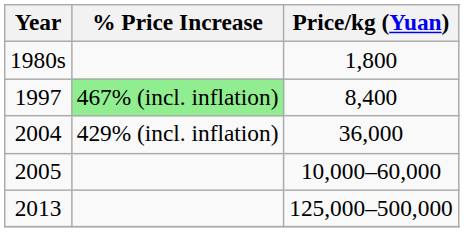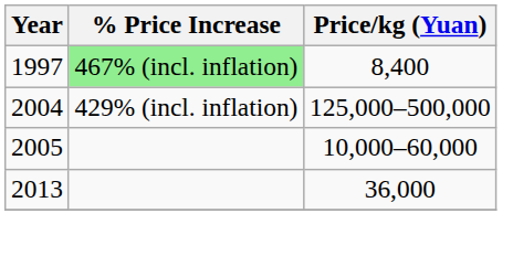 <table class="wikitable" style="text-align:center">
 <tr>
 <th>Year</th>
 <th>% Price Increase</th>
 <th>Price/kg (<a href='#'>Yuan</a>)</th>
-</tr>
-<tr>
-<td>1980s</td>
-<td></td>
-<td align="center">1,800</td>
 </tr>
 <tr>
 <td>1997</td>
 <td align="center" style="background: lightgreen;">467% (incl. inflation)</td>
 <td align="center">8,400</td>
 </tr>
 <tr>
 <td>2004</td>
 <td align="center">429% (incl. inflation)</td>
-<td align="center">36,000</td>
+<td align="center">125,000–500,000</td>
 </tr>
 <tr>
 <td>2005</td>
 <td></td>
 <td align="center">10,000–60,000</td>
 </tr>
 <tr>
 <td>2013</td>
 <td></td>
-<td align="center">125,000–500,000</td>
+<td align="center">36,000</td>
 </tr>
 <tr>
 </tr>
 </table>
